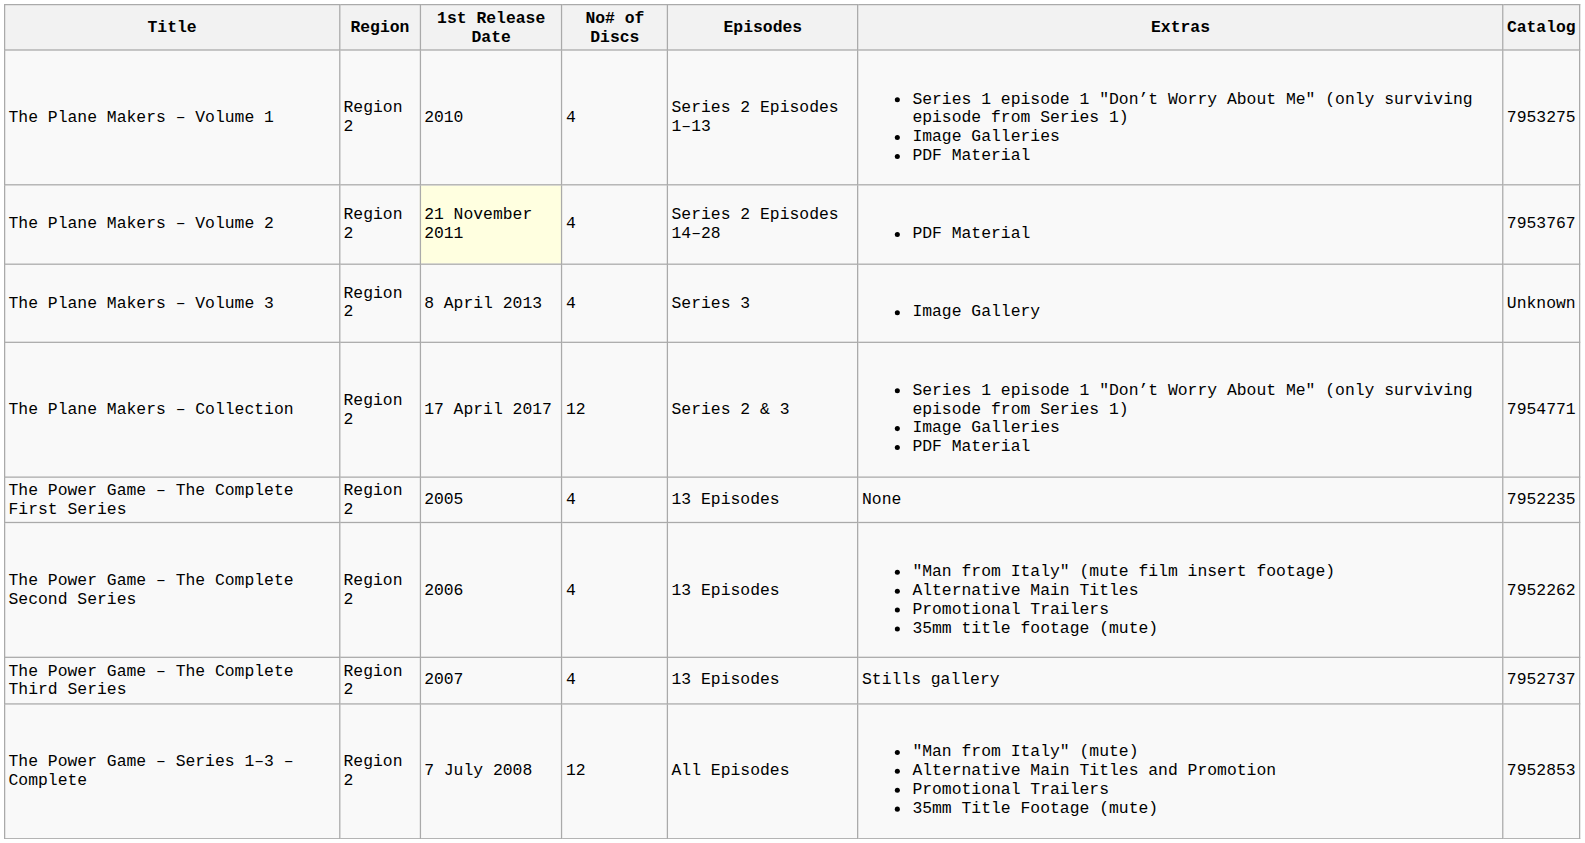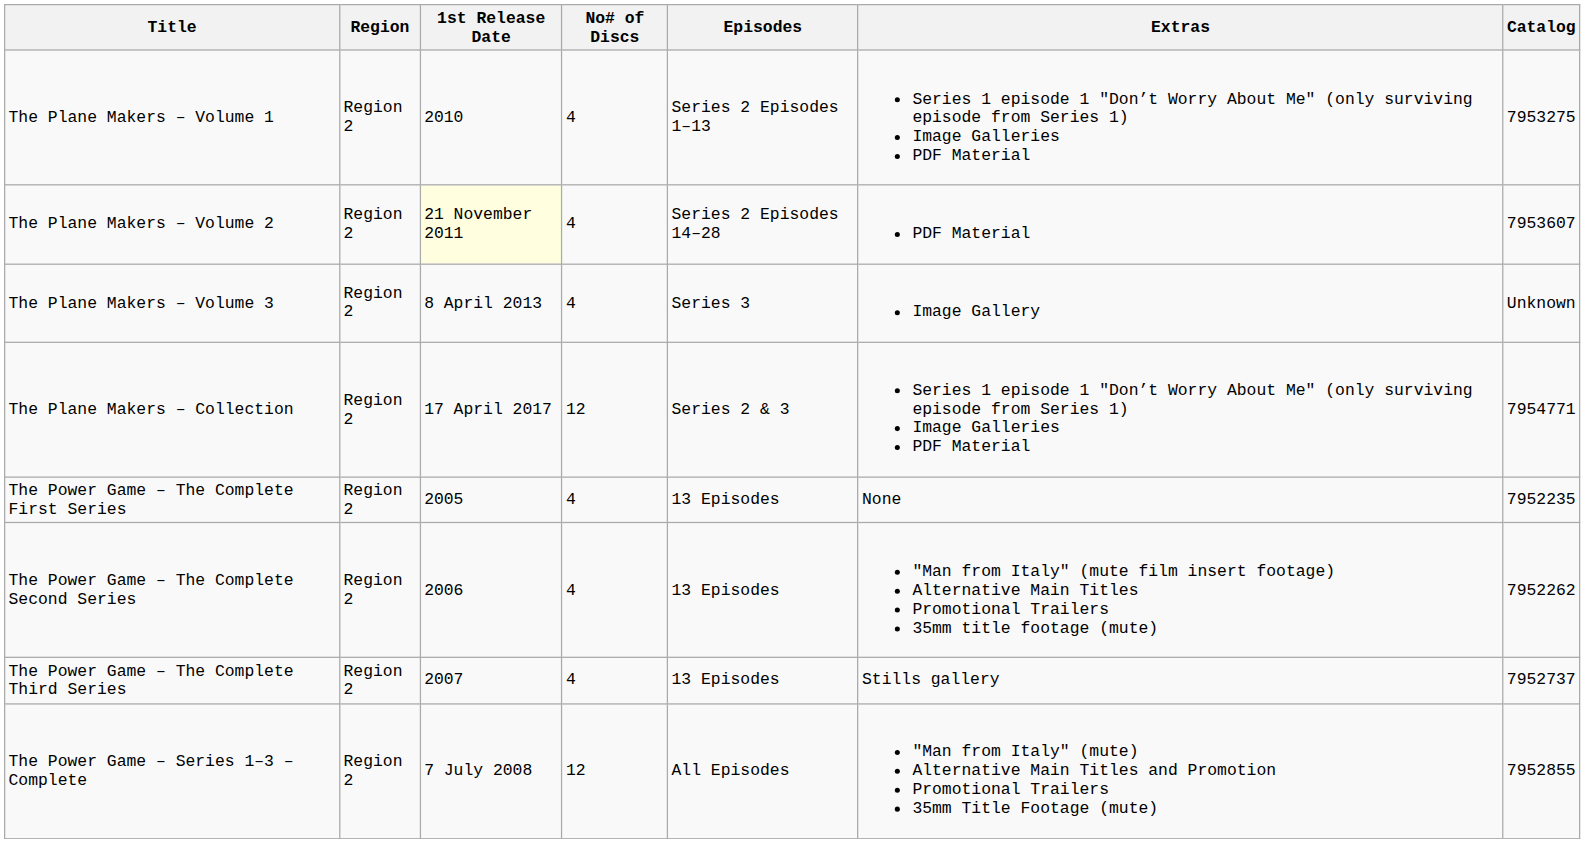 <table class="wikitable">
 <tr>
 <th>Title</th>
 <th>Region</th>
 <th>1st Release Date</th>
 <th>No# of Discs</th>
 <th>Episodes</th>
 <th>Extras</th>
 <th>Catalog</th>
 </tr>
 <tr>
 <td>The Plane Makers – Volume 1</td>
 <td>Region 2</td>
 <td>2010</td>
 <td>4</td>
 <td>Series 2 Episodes 1–13</td>
 <td><br><ul><li>Series 1 episode 1 "Don’t Worry About Me" (only surviving episode from Series 1)</li><li>Image Galleries</li><li>PDF Material</li></ul></td>
 <td>7953275</td>
 </tr>
 <tr>
 <td>The Plane Makers – Volume 2</td>
 <td>Region 2</td>
 <td style="background: lightyellow;">21 November 2011</td>
 <td>4</td>
 <td>Series 2 Episodes 14–28</td>
 <td><br><ul><li>PDF Material</li></ul></td>
-<td>7953767</td>
+<td>7953607</td>
 </tr>
 <tr>
 <td>The Plane Makers – Volume 3</td>
 <td>Region 2</td>
 <td>8 April 2013</td>
 <td>4</td>
 <td>Series 3</td>
 <td><br><ul><li>Image Gallery</li></ul></td>
 <td>Unknown</td>
 </tr>
 <tr>
 <td>The Plane Makers – Collection</td>
 <td>Region 2</td>
 <td>17 April 2017</td>
 <td>12</td>
 <td>Series 2 & 3</td>
 <td><br><ul><li>Series 1 episode 1 "Don’t Worry About Me" (only surviving episode from Series 1)</li><li>Image Galleries</li><li>PDF Material</li></ul></td>
 <td>7954771</td>
 </tr>
 <tr |->
 <td>The Power Game – The Complete First Series</td>
 <td>Region 2</td>
 <td>2005</td>
 <td>4</td>
 <td>13 Episodes</td>
 <td>None</td>
 <td>7952235</td>
 </tr>
 <tr>
 <td>The Power Game – The Complete Second Series</td>
 <td>Region 2</td>
 <td>2006</td>
 <td>4</td>
 <td>13 Episodes</td>
 <td><br><ul><li>"Man from Italy" (mute film insert footage)</li><li>Alternative Main Titles</li><li>Promotional Trailers</li><li>35mm title footage (mute)</li></ul></td>
 <td>7952262</td>
 </tr>
 <tr>
 <td>The Power Game – The Complete Third Series</td>
 <td>Region 2</td>
 <td>2007</td>
 <td>4</td>
 <td>13 Episodes</td>
 <td>Stills gallery</td>
 <td>7952737</td>
 </tr>
 <tr>
 <td>The Power Game – Series 1–3 – Complete</td>
 <td>Region 2</td>
 <td>7 July 2008</td>
 <td>12</td>
 <td>All Episodes</td>
 <td><br><ul><li>"Man from Italy" (mute)</li><li>Alternative Main Titles and Promotion</li><li>Promotional Trailers</li><li>35mm Title Footage (mute)</li></ul></td>
-<td>7952853</td>
+<td>7952855</td>
 </tr>
 </table>
